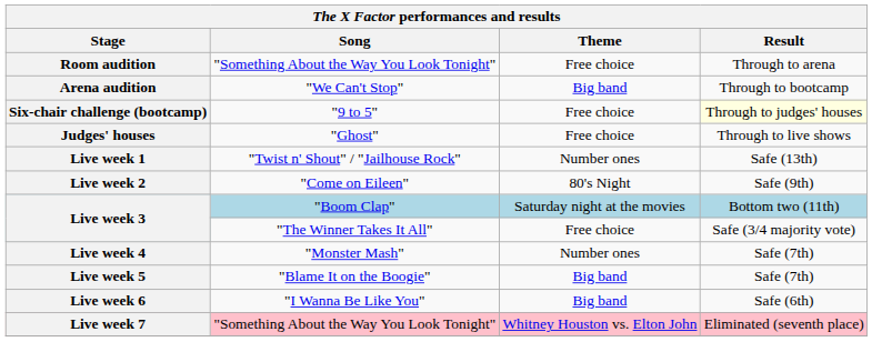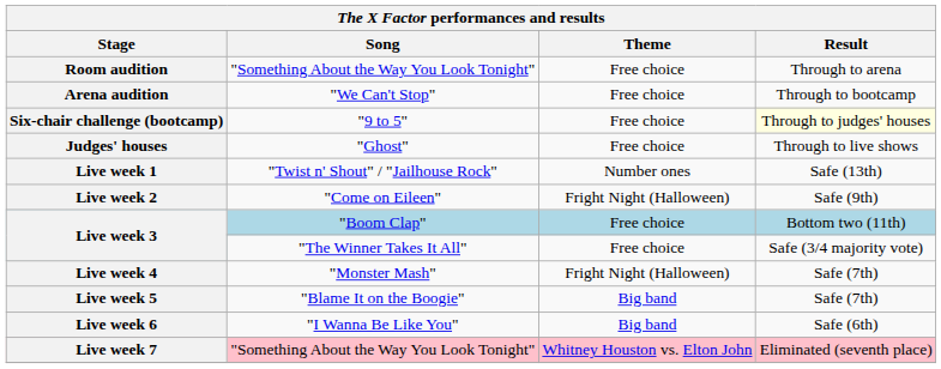 <table class="wikitable collapsible collapsed" style="margin:1em auto 1em auto; text-align:center;">
 <tr>
 <th colspan="4"><em>The X Factor</em> performances and results</th>
 </tr>
 <tr>
 <th scope="col">Stage</th>
 <th scope="col">Song</th>
 <th scope="col">Theme</th>
 <th scope="col">Result</th>
 </tr>
 <tr>
 <th scope="row">Room audition</th>
 <td>"<a href='#'>Something About the Way You Look Tonight</a>"</td>
 <td>Free choice</td>
 <td>Through to arena</td>
 </tr>
 <tr>
 <th scope="row">Arena audition</th>
 <td>"<a href='#'>We Can't Stop</a>"</td>
-<td><a href='#'>Big band</a></td>
+<td>Free choice</td>
 <td>Through to bootcamp</td>
 </tr>
 <tr>
 <th scope="row">Six-chair challenge (bootcamp)</th>
 <td>"<a href='#'>9 to 5</a>"</td>
 <td>Free choice</td>
 <td style="background: lightyellow;">Through to judges' houses</td>
 </tr>
 <tr>
 <th scope="row">Judges' houses</th>
 <td>"<a href='#'>Ghost</a>"</td>
 <td>Free choice</td>
 <td>Through to live shows</td>
 </tr>
 <tr>
 <th scope="row">Live week 1</th>
 <td>"<a href='#'>Twist n' Shout</a>" / "<a href='#'>Jailhouse Rock</a>"</td>
 <td>Number ones</td>
 <td>Safe (13th)</td>
 </tr>
 <tr>
 <th scope="row">Live week 2</th>
 <td>"<a href='#'>Come on Eileen</a>"</td>
-<td>80's Night</td>
+<td>Fright Night (Halloween)</td>
 <td>Safe (9th)</td>
 </tr>
 <tr style="background:lightblue">
 <th rowspan="2">Live week 3</th>
 <td>"<a href='#'>Boom Clap</a>"</td>
-<td>Saturday night at the movies</td>
+<td>Free choice</td>
 <td>Bottom two (11th)</td>
 </tr>
 <tr>
 <td scope="row">"<a href='#'>The Winner Takes It All</a>"</td>
 <td>Free choice</td>
 <td>Safe (3/4 majority vote)</td>
 </tr>
 <tr>
 <th scope="row">Live week 4</th>
 <td>"<a href='#'>Monster Mash</a>"</td>
-<td>Number ones</td>
+<td>Fright Night (Halloween)</td>
 <td>Safe (7th)</td>
 </tr>
 <tr>
 <th scope="row">Live week 5</th>
 <td>"<a href='#'>Blame It on the Boogie</a>"</td>
 <td><a href='#'>Big band</a></td>
 <td>Safe (7th)</td>
 </tr>
 <tr>
 <th scope="row">Live week 6</th>
 <td>"<a href='#'>I Wanna Be Like You</a>"</td>
 <td><a href='#'>Big band</a></td>
 <td>Safe (6th)</td>
 </tr>
 <tr style="background:pink">
 <th scope="row">Live week 7</th>
 <td>"Something About the Way You Look Tonight"</td>
 <td><a href='#'>Whitney Houston</a> vs. <a href='#'>Elton John</a></td>
 <td>Eliminated (seventh place)</td>
 </tr>
 <tr>
 </tr>
 </table>
